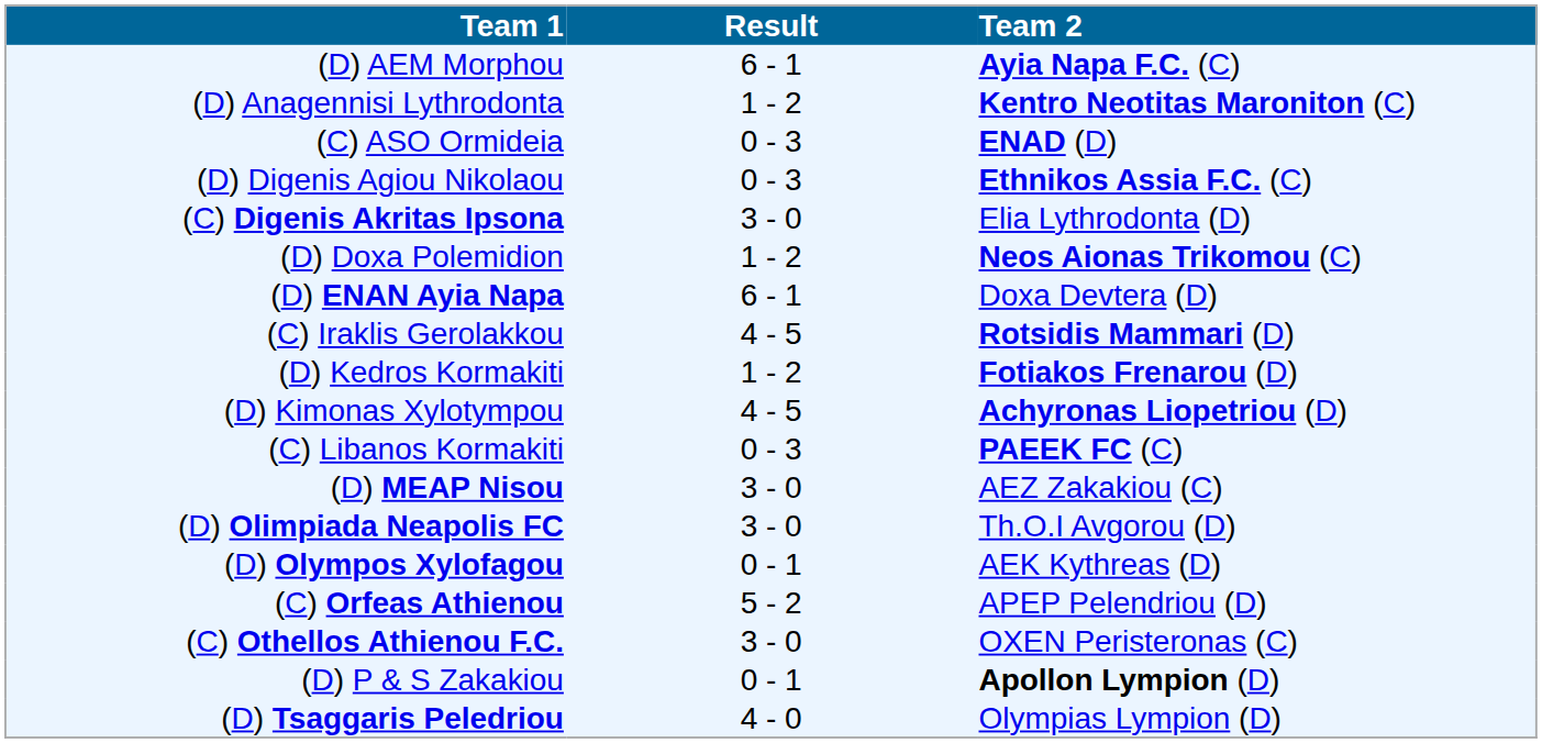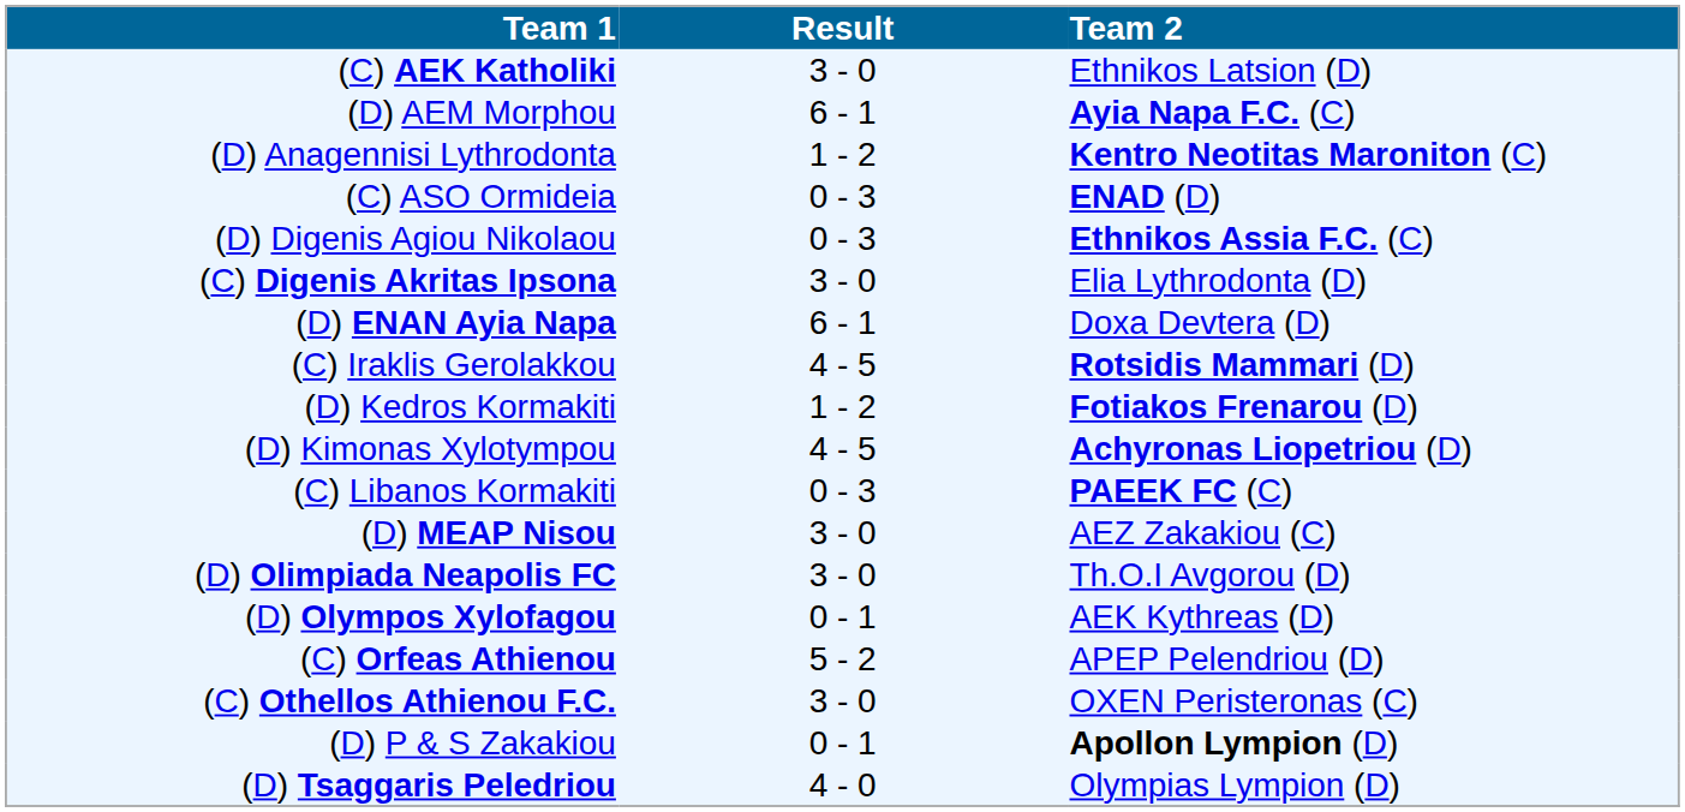 <table cellspacing="0" style="background: #EBF5FF; border: 1px #aaa solid; border-collapse: collapse; font-size: 95%;" width=60%>
 <tr bgcolor=#006699 style="color:white;">
 <th width=30% align="right">Team 1</th>
 <th width=22% align="center">Result</th>
 <th width=30% align="left">Team 2</th>
+</tr>
+<tr>
+<td align=right>(<a href='#'>C</a>) <strong><a href='#'>AEK Katholiki</a></strong></td>
+<td align=center>3 - 0</td>
+<td align=left><a href='#'>Ethnikos Latsion</a> (<a href='#'>D</a>)</td>
 </tr>
 <tr>
 <td align=right>(<a href='#'>D</a>) <a href='#'>AEM Morphou</a></td>
 <td align=center>6 - 1</td>
 <td align=left><strong><a href='#'>Ayia Napa F.C.</a></strong> (<a href='#'>C</a>)</td>
 </tr>
 <tr>
 <td align=right>(<a href='#'>D</a>) <a href='#'>Anagennisi Lythrodonta</a></td>
 <td align=center>1 - 2</td>
 <td align=left><strong><a href='#'>Kentro Neotitas Maroniton</a></strong> (<a href='#'>C</a>)</td>
 </tr>
 <tr>
 <td align=right>(<a href='#'>C</a>) <a href='#'>ASO Ormideia</a></td>
 <td align=center>0 - 3</td>
 <td align=left><strong><a href='#'>ENAD</a></strong> (<a href='#'>D</a>)</td>
 </tr>
 <tr>
 <td align=right>(<a href='#'>D</a>) <a href='#'>Digenis Agiou Nikolaou</a></td>
 <td align=center>0 - 3</td>
 <td align=left><strong><a href='#'>Ethnikos Assia F.C.</a></strong> (<a href='#'>C</a>)</td>
 </tr>
 <tr>
 <td align=right>(<a href='#'>C</a>) <strong><a href='#'>Digenis Akritas Ipsona</a></strong></td>
 <td align=center>3 - 0</td>
 <td align=left><a href='#'>Elia Lythrodonta</a> (<a href='#'>D</a>)</td>
-</tr>
-<tr>
-<td align=right>(<a href='#'>D</a>) <a href='#'>Doxa Polemidion</a></td>
-<td align=center>1 - 2</td>
-<td align=left><strong><a href='#'>Neos Aionas Trikomou</a></strong> (<a href='#'>C</a>)</td>
 </tr>
 <tr>
 <td align=right>(<a href='#'>D</a>) <strong><a href='#'>ENAN Ayia Napa</a></strong></td>
 <td align=center>6 - 1</td>
 <td align=left><a href='#'>Doxa Devtera</a> (<a href='#'>D</a>)</td>
 </tr>
 <tr>
 <td align=right>(<a href='#'>C</a>) <a href='#'>Iraklis Gerolakkou</a></td>
 <td align=center>4 - 5</td>
 <td align=left><strong><a href='#'>Rotsidis Mammari</a></strong> (<a href='#'>D</a>)</td>
 </tr>
 <tr>
 <td align=right>(<a href='#'>D</a>) <a href='#'>Kedros Kormakiti</a></td>
 <td align=center>1 - 2</td>
 <td align=left><strong><a href='#'>Fotiakos Frenarou</a></strong> (<a href='#'>D</a>)</td>
 </tr>
 <tr>
 <td align=right>(<a href='#'>D</a>) <a href='#'>Kimonas Xylotympou</a></td>
 <td align=center>4 - 5</td>
 <td align=left><strong><a href='#'>Achyronas Liopetriou</a></strong> (<a href='#'>D</a>)</td>
 </tr>
 <tr>
 <td align=right>(<a href='#'>C</a>) <a href='#'>Libanos Kormakiti</a></td>
 <td align=center>0 - 3</td>
 <td align=left><strong><a href='#'>PAEEK FC</a></strong> (<a href='#'>C</a>)</td>
 </tr>
 <tr>
 <td align=right>(<a href='#'>D</a>) <strong><a href='#'>MEAP Nisou</a></strong></td>
 <td align=center>3 - 0</td>
 <td align=left><a href='#'>AEZ Zakakiou</a> (<a href='#'>C</a>)</td>
 </tr>
 <tr>
 <td align=right>(<a href='#'>D</a>) <strong><a href='#'>Olimpiada Neapolis FC</a></strong></td>
 <td align=center>3 - 0</td>
 <td align=left><a href='#'>Th.O.I Avgorou</a> (<a href='#'>D</a>)</td>
 </tr>
 <tr>
 <td align=right>(<a href='#'>D</a>) <strong><a href='#'>Olympos Xylofagou</a></strong></td>
 <td align=center>0 - 1</td>
 <td align=left><a href='#'>AEK Kythreas</a> (<a href='#'>D</a>)</td>
 </tr>
 <tr>
 <td align=right>(<a href='#'>C</a>) <strong><a href='#'>Orfeas Athienou</a></strong></td>
 <td align=center>5 - 2</td>
 <td align=left><a href='#'>APEP Pelendriou</a> (<a href='#'>D</a>)</td>
 </tr>
 <tr>
 <td align=right>(<a href='#'>C</a>) <strong><a href='#'>Othellos Athienou F.C.</a></strong></td>
 <td align=center>3 - 0</td>
 <td align=left><a href='#'>OXEN Peristeronas</a> (<a href='#'>C</a>)</td>
 </tr>
 <tr>
 <td align=right>(<a href='#'>D</a>) <a href='#'>P & S Zakakiou</a></td>
 <td align=center>0 - 1</td>
 <td align=left><strong>Apollon Lympion</strong> (<a href='#'>D</a>)</td>
 </tr>
 <tr>
 <td align=right>(<a href='#'>D</a>) <strong><a href='#'>Tsaggaris Peledriou</a></strong></td>
 <td align=center>4 - 0</td>
 <td align=left><a href='#'>Olympias Lympion</a> (<a href='#'>D</a>)</td>
 </tr>
 <tr>
 </tr>
 </table>
